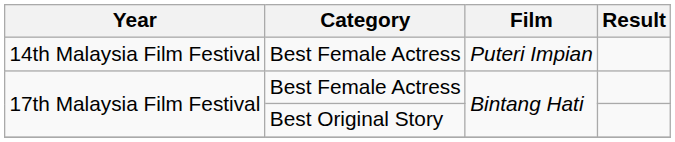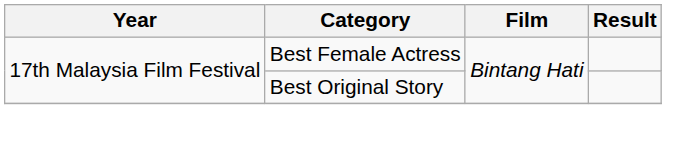 <table class="wikitable">
 <tr>
 <th>Year</th>
 <th>Category</th>
 <th>Film</th>
 <th>Result</th>
-</tr>
-<tr>
-<td rowspan="1">14th Malaysia Film Festival</td>
-<td>Best Female Actress</td>
-<td><em>Puteri Impian</em></td>
-<td></td>
 </tr>
 <tr>
 <td rowspan="2">17th Malaysia Film Festival</td>
 <td>Best Female Actress</td>
 <td rowspan="2"><em>Bintang Hati</em></td>
 <td></td>
 </tr>
 <tr>
 <td>Best Original Story</td>
 <td></td>
 </tr>
 <tr>
 </tr>
 </table>
